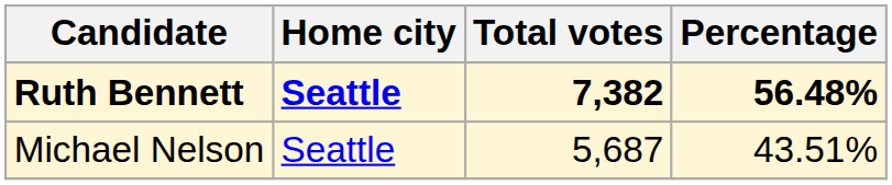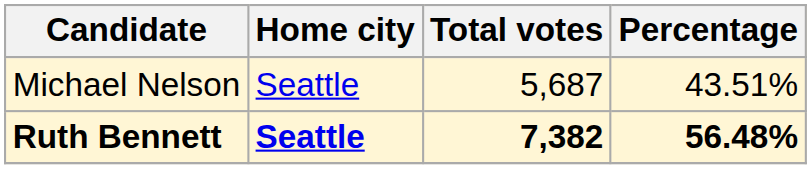 <table class="wikitable" border=" 1px solid #008000" style="background: #fff6d5; border-collapse: collapse; white-space: nowrap; text-align: right">
 <tr style="text-align: center; background: #eee">
 <th>Candidate</th>
 <th>Home city</th>
 <th>Total votes</th>
 <th>Percentage</th>
 </tr>
 <tr>
+<td align="left">Michael Nelson</td>
+<td align="left"><a href='#'>Seattle</a></td>
+<td>5,687</td>
+<td>43.51%</td>
+</tr>
+<tr>
 <td align="left"><strong>Ruth Bennett</strong></td>
 <td align="left"><strong><a href='#'>Seattle</a></strong></td>
 <td><strong>7,382</strong></td>
 <td><strong>56.48%</strong></td>
 </tr>
 <tr>
-<td align="left">Michael Nelson</td>
-<td align="left"><a href='#'>Seattle</a></td>
-<td>5,687</td>
-<td>43.51%</td>
-</tr>
-<tr>
 </tr>
 </table>
